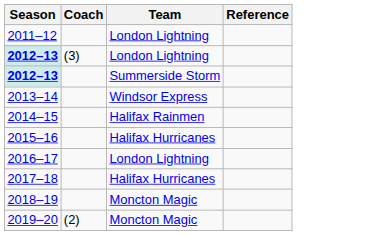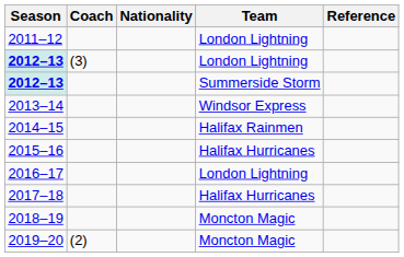 <table class="wikitable plainrowheaders sortable" summary="Season (sortable), Player (sortable), Position (sortable), Nationality (sortable) and Team (sortable)">
 <tr>
 <th scope="col">Season</th>
 <th scope="col">Coach</th>
+<th scope="col">Nationality</th>
 <th scope="col">Team</th>
 <th scope="col">Reference</th>
 </tr>
 <tr>
 <td><a href='#'>2011–12</a></td>
+<td></td>
 <td></td>
 <td><a href='#'>London Lightning</a></td>
 <td></td>
 </tr>
 <tr>
 <th scope="row" style="background-color:#CFECEC"><a href='#'>2012–13</a></th>
 <td> (3)</td>
+<td></td>
 <td><a href='#'>London Lightning</a></td>
 <td></td>
 </tr>
 <tr>
 <th scope="row" style="background-color:#CFECEC"><a href='#'>2012–13</a></th>
+<td></td>
 <td></td>
 <td><a href='#'>Summerside Storm</a></td>
 <td></td>
 </tr>
 <tr>
 <td><a href='#'>2013–14</a></td>
 <td></td>
+<td></td>
 <td><a href='#'>Windsor Express</a></td>
 <td></td>
 </tr>
 <tr>
 <td><a href='#'>2014–15</a></td>
+<td></td>
 <td></td>
 <td><a href='#'>Halifax Rainmen</a></td>
 <td></td>
 </tr>
 <tr>
 <td><a href='#'>2015–16</a></td>
 <td></td>
+<td></td>
 <td><a href='#'>Halifax Hurricanes</a></td>
 <td></td>
 </tr>
 <tr>
 <td><a href='#'>2016–17</a></td>
+<td></td>
 <td></td>
 <td><a href='#'>London Lightning</a></td>
 <td></td>
 </tr>
 <tr>
 <td><a href='#'>2017–18</a></td>
 <td></td>
+<td></td>
 <td><a href='#'>Halifax Hurricanes</a></td>
 <td></td>
 </tr>
 <tr>
 <td><a href='#'>2018–19</a></td>
+<td></td>
 <td></td>
 <td><a href='#'>Moncton Magic</a></td>
 <td></td>
 </tr>
 <tr>
 <td><a href='#'>2019–20</a></td>
 <td> (2)</td>
+<td></td>
 <td><a href='#'>Moncton Magic</a></td>
 <td></td>
 </tr>
 </table>
